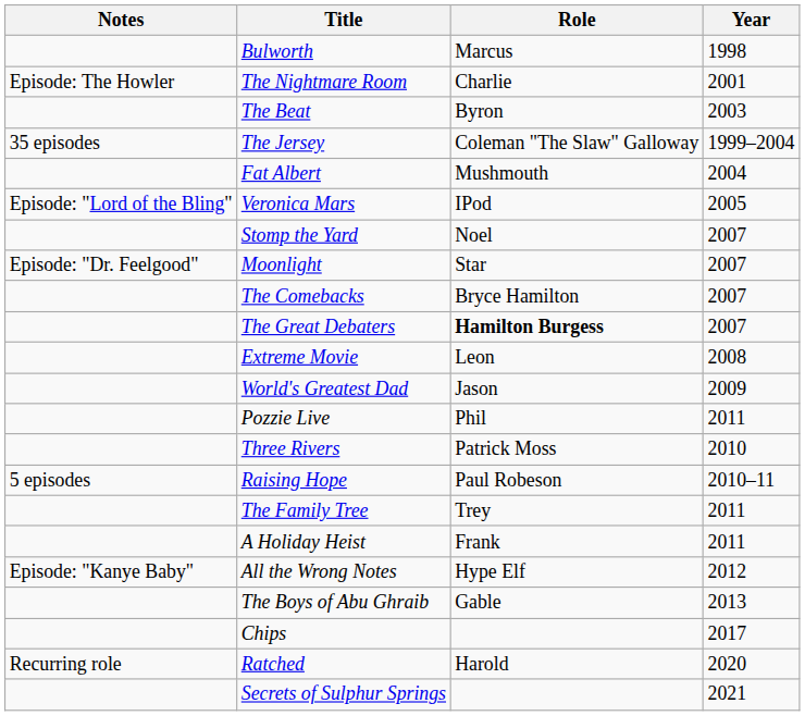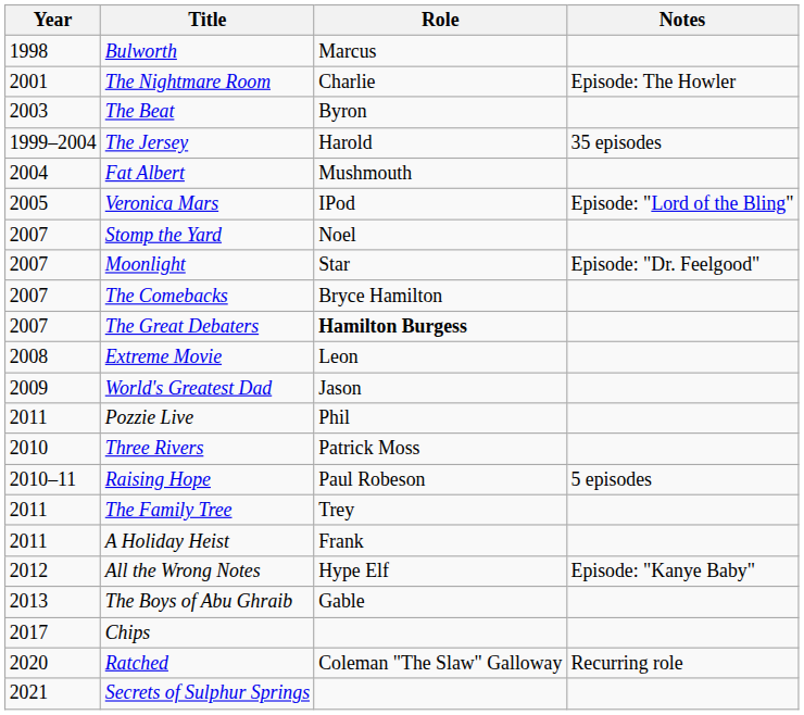 <table class="wikitable">
 <tr style="text-align:center;">
-<th>Notes</th>
+<th>Year</th>
 <th>Title</th>
 <th>Role</th>
-<th>Year</th>
+<th>Notes</th>
 </tr>
 <tr>
-<td></td>
+<td>1998</td>
 <td><em><a href='#'>Bulworth</a></em></td>
 <td>Marcus</td>
-<td>1998</td>
+<td></td>
 </tr>
 <tr>
-<td>Episode: The Howler</td>
+<td>2001</td>
 <td><em><a href='#'>The Nightmare Room</a></em></td>
 <td>Charlie</td>
-<td>2001</td>
+<td>Episode: The Howler</td>
 </tr>
 <tr>
-<td></td>
+<td>2003</td>
 <td><em><a href='#'>The Beat</a></em></td>
 <td>Byron</td>
-<td>2003</td>
+<td></td>
 </tr>
 <tr>
+<td>1999–2004</td>
+<td><em><a href='#'>The Jersey</a></em></td>
+<td>Harold</td>
 <td>35 episodes</td>
-<td><em><a href='#'>The Jersey</a></em></td>
-<td>Coleman "The Slaw" Galloway</td>
-<td>1999–2004</td>
 </tr>
 <tr>
-<td></td>
+<td>2004</td>
 <td><em><a href='#'>Fat Albert</a></em></td>
 <td>Mushmouth</td>
-<td>2004</td>
+<td></td>
 </tr>
 <tr>
-<td>Episode: "<a href='#'>Lord of the Bling</a>"</td>
+<td>2005</td>
 <td><em><a href='#'>Veronica Mars</a></em></td>
 <td>IPod</td>
-<td>2005</td>
+<td>Episode: "<a href='#'>Lord of the Bling</a>"</td>
 </tr>
 <tr>
-<td></td>
+<td>2007</td>
 <td><em><a href='#'>Stomp the Yard</a></em></td>
 <td>Noel</td>
-<td>2007</td>
+<td></td>
 </tr>
 <tr>
-<td>Episode: "Dr. Feelgood"</td>
+<td>2007</td>
 <td><em><a href='#'>Moonlight</a></em></td>
 <td>Star</td>
-<td>2007</td>
+<td>Episode: "Dr. Feelgood"</td>
 </tr>
 <tr>
-<td></td>
+<td>2007</td>
 <td><em><a href='#'>The Comebacks</a></em></td>
 <td>Bryce Hamilton</td>
-<td>2007</td>
+<td></td>
 </tr>
 <tr>
-<td></td>
+<td>2007</td>
 <td><em><a href='#'>The Great Debaters</a></em></td>
 <td><strong>Hamilton Burgess</strong></td>
-<td>2007</td>
+<td></td>
 </tr>
 <tr>
-<td></td>
+<td>2008</td>
 <td><em><a href='#'>Extreme Movie</a></em></td>
 <td>Leon</td>
-<td>2008</td>
+<td></td>
 </tr>
 <tr>
-<td></td>
+<td>2009</td>
 <td><em><a href='#'>World's Greatest Dad</a></em></td>
 <td>Jason</td>
-<td>2009</td>
+<td></td>
 </tr>
 <tr>
-<td></td>
+<td>2011</td>
 <td><em>Pozzie Live</em></td>
 <td>Phil</td>
-<td>2011</td>
+<td></td>
 </tr>
 <tr>
-<td></td>
+<td>2010</td>
 <td><em><a href='#'>Three Rivers</a></em></td>
 <td>Patrick Moss</td>
-<td>2010</td>
+<td></td>
 </tr>
 <tr>
-<td>5 episodes</td>
+<td>2010–11</td>
 <td><em><a href='#'>Raising Hope</a></em></td>
 <td>Paul Robeson</td>
-<td>2010–11</td>
+<td>5 episodes</td>
 </tr>
 <tr>
-<td></td>
+<td>2011</td>
 <td><em><a href='#'>The Family Tree</a></em></td>
 <td>Trey</td>
-<td>2011</td>
+<td></td>
 </tr>
 <tr>
-<td></td>
+<td>2011</td>
 <td><em>A Holiday Heist</em></td>
 <td>Frank</td>
-<td>2011</td>
+<td></td>
 </tr>
 <tr>
-<td>Episode: "Kanye Baby"</td>
+<td>2012</td>
 <td><em>All the Wrong Notes</em></td>
 <td>Hype Elf</td>
-<td>2012</td>
+<td>Episode: "Kanye Baby"</td>
 </tr>
 <tr>
-<td></td>
+<td>2013</td>
 <td><em>The Boys of Abu Ghraib</em></td>
 <td>Gable</td>
-<td>2013</td>
+<td></td>
 </tr>
 <tr>
-<td></td>
+<td>2017</td>
 <td><em>Chips</em></td>
 <td></td>
-<td>2017</td>
+<td></td>
 </tr>
 <tr>
+<td>2020</td>
+<td scope=row><em><a href='#'>Ratched</a></em></td>
+<td>Coleman "The Slaw" Galloway</td>
 <td>Recurring role</td>
-<td scope=row><em><a href='#'>Ratched</a></em></td>
-<td>Harold</td>
-<td>2020</td>
 </tr>
 <tr>
-<td></td>
+<td>2021</td>
 <td><em><a href='#'>Secrets of Sulphur Springs</a></em></td>
 <td></td>
-<td>2021</td>
+<td></td>
 </tr>
 </table>
